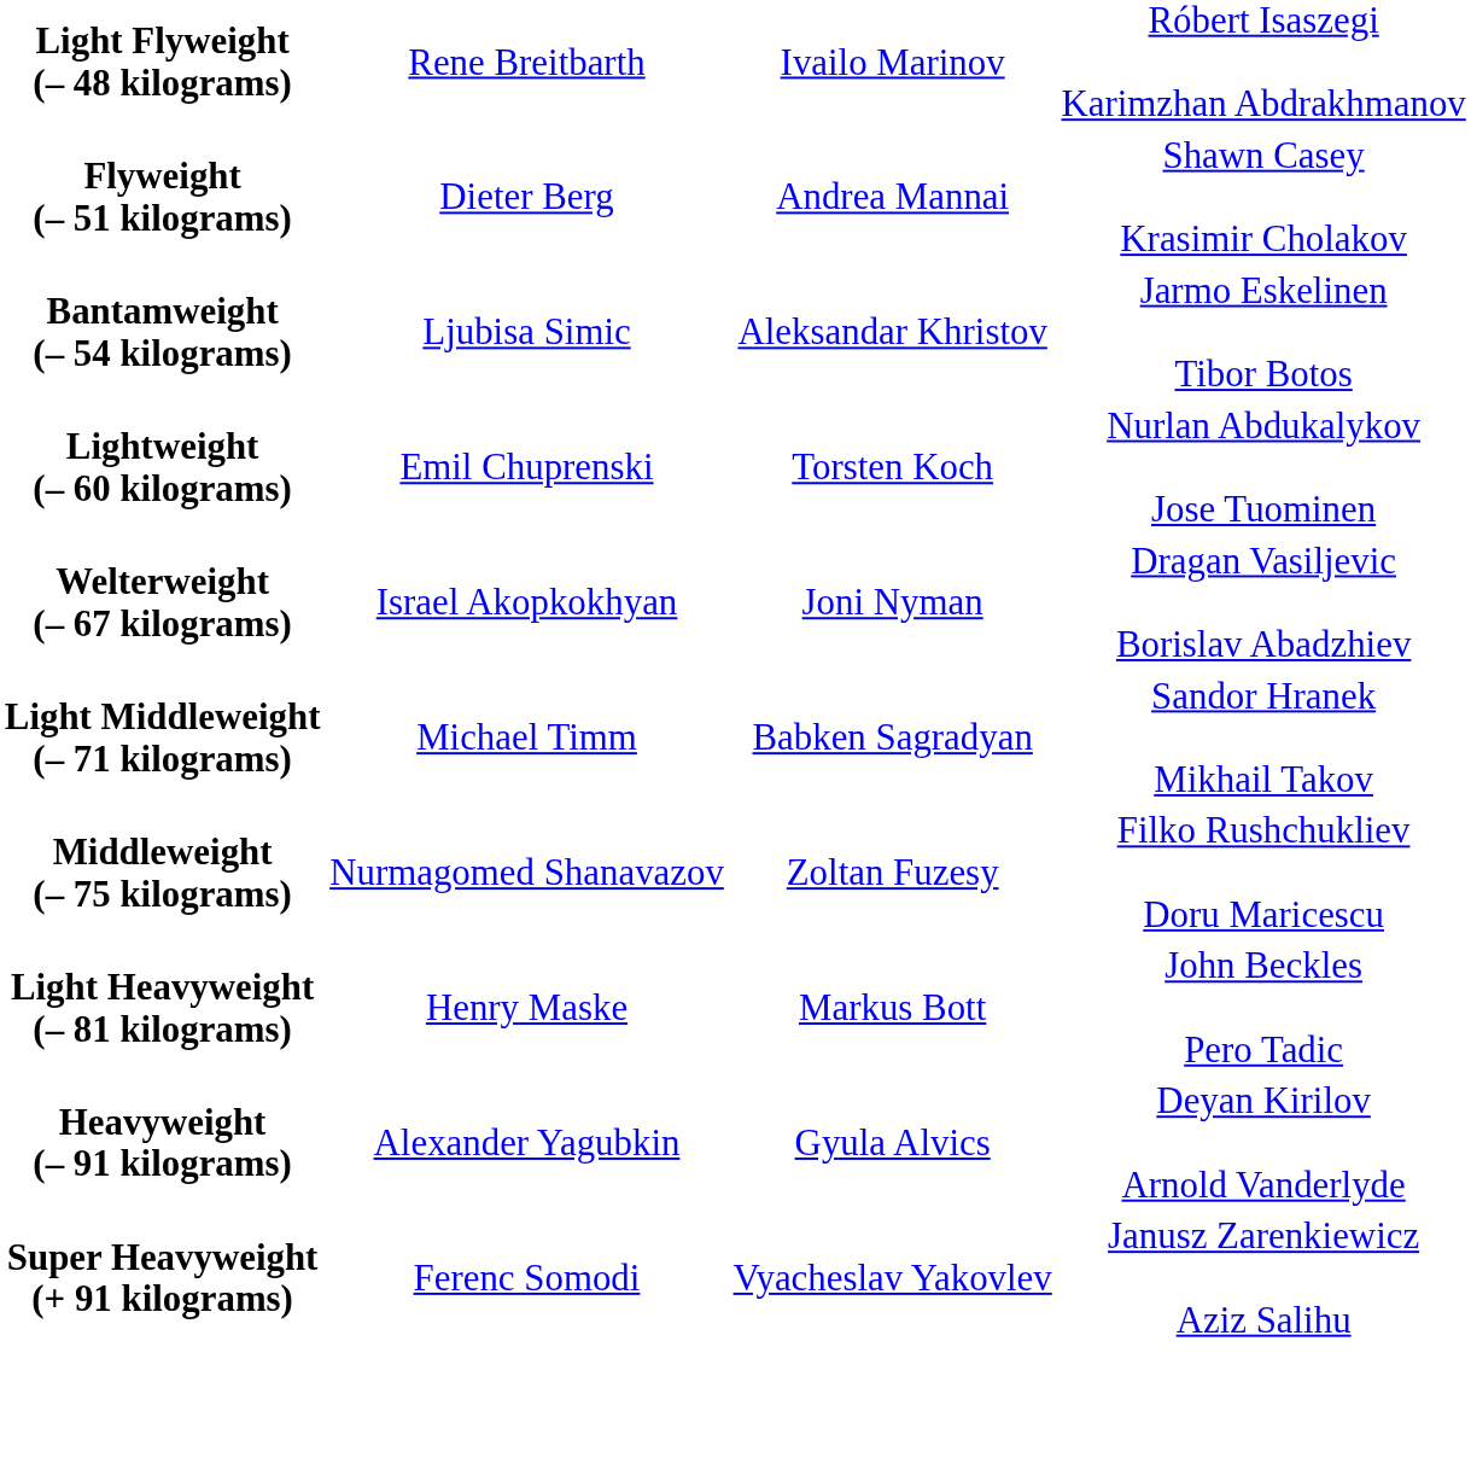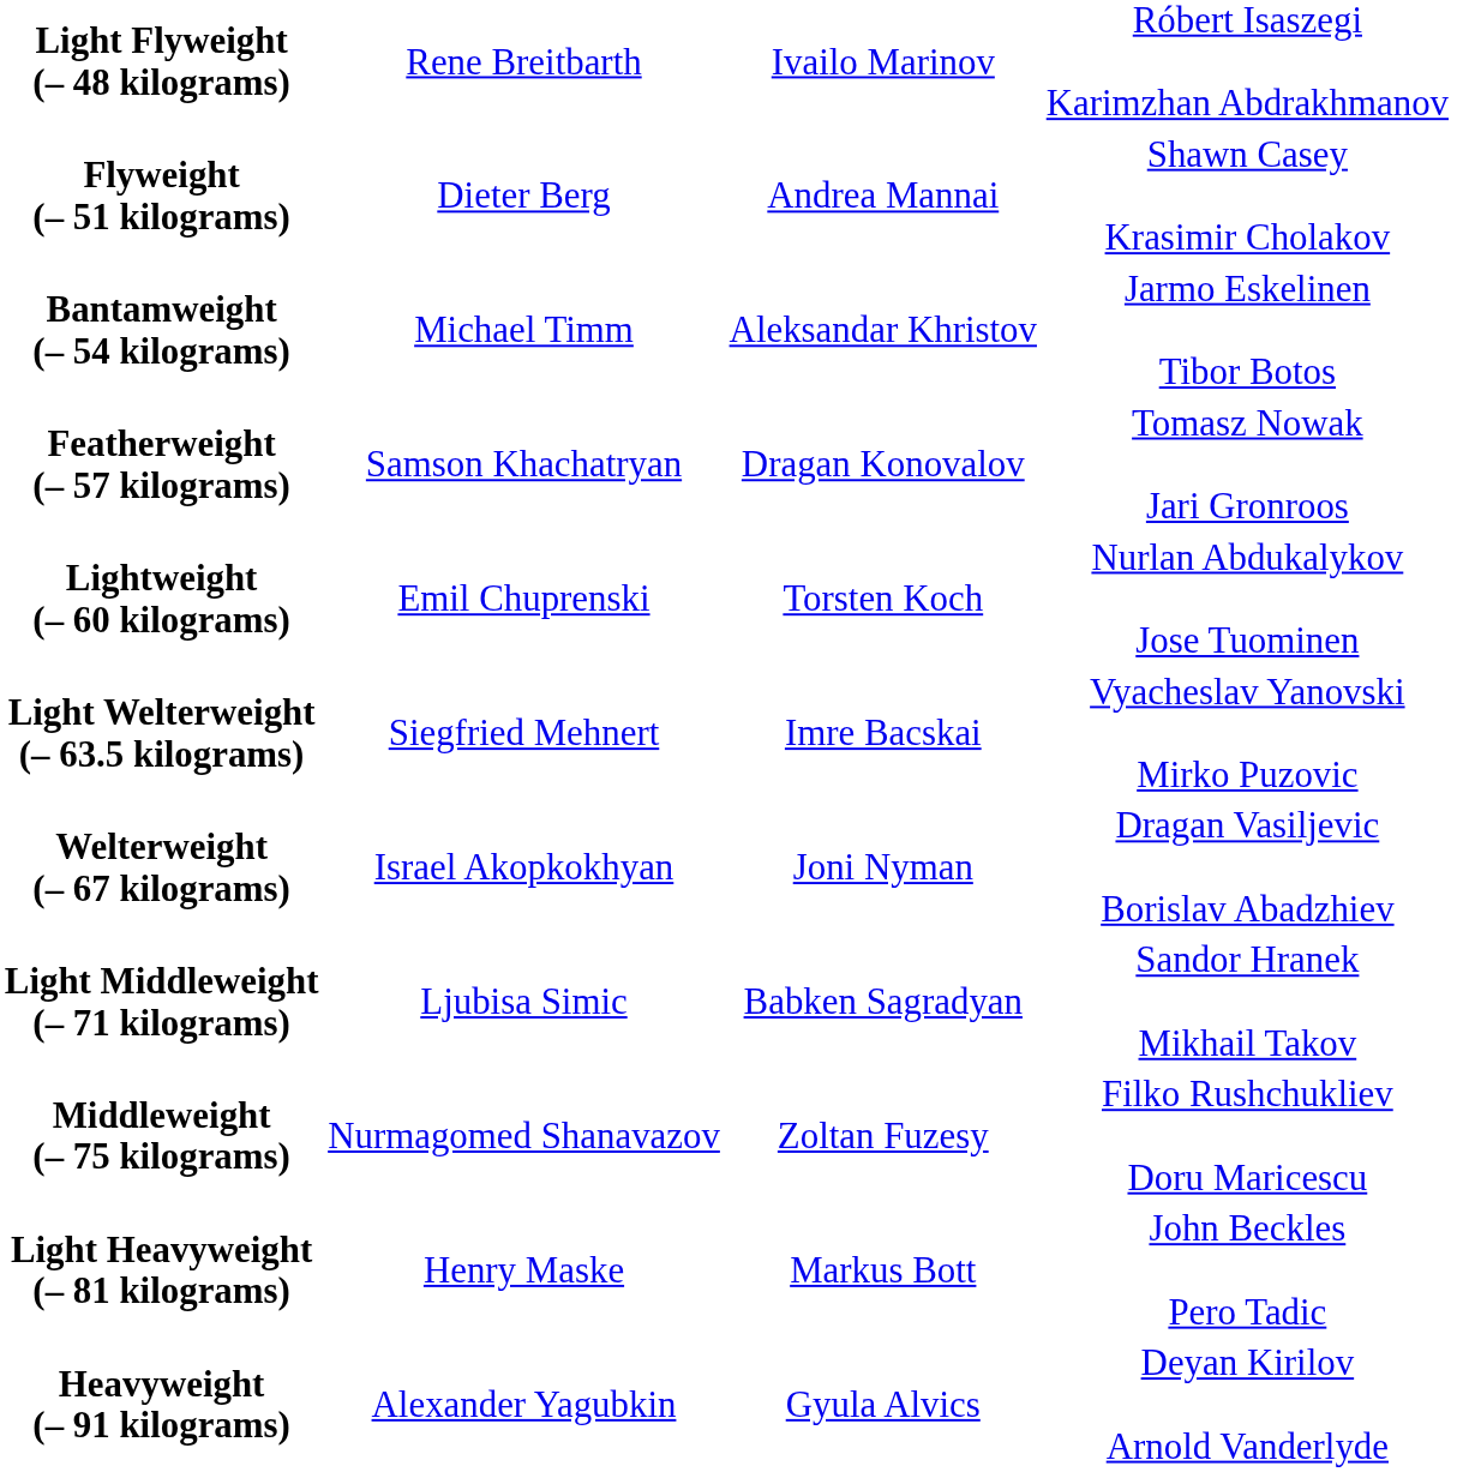 <table>
 <tr align="center">
 <td><strong>Light Flyweight<br>(– 48 kilograms)</strong></td>
 <td> <a href='#'>Rene Breitbarth</a><br></td>
 <td> <a href='#'>Ivailo Marinov</a><br></td>
 <td> <a href='#'>Róbert Isaszegi</a><br><br> <a href='#'>Karimzhan Abdrakhmanov</a><br></td>
 </tr>
 <tr align="center">
 <td><strong>Flyweight<br>(– 51 kilograms)</strong></td>
 <td> <a href='#'>Dieter Berg</a><br></td>
 <td> <a href='#'>Andrea Mannai</a><br></td>
 <td> <a href='#'>Shawn Casey</a><br><br> <a href='#'>Krasimir Cholakov</a><br></td>
 </tr>
 <tr align="center">
 <td><strong>Bantamweight<br>(– 54 kilograms)</strong></td>
-<td> <a href='#'>Ljubisa Simic</a><br></td>
+<td> <a href='#'>Michael Timm</a><br></td>
 <td> <a href='#'>Aleksandar Khristov</a><br></td>
 <td> <a href='#'>Jarmo Eskelinen</a><br><br> <a href='#'>Tibor Botos</a><br></td>
+</tr>
+<tr align="center">
+<td><strong>Featherweight<br>(– 57 kilograms)</strong></td>
+<td> <a href='#'>Samson Khachatryan</a><br></td>
+<td> <a href='#'>Dragan Konovalov</a><br></td>
+<td> <a href='#'>Tomasz Nowak</a><br><br> <a href='#'>Jari Gronroos</a><br></td>
 </tr>
 <tr align="center">
 <td><strong>Lightweight<br>(– 60 kilograms)</strong></td>
 <td> <a href='#'>Emil Chuprenski</a><br></td>
 <td> <a href='#'>Torsten Koch</a><br></td>
 <td> <a href='#'>Nurlan Abdukalykov</a><br><br> <a href='#'>Jose Tuominen</a><br></td>
+</tr>
+<tr align="center">
+<td><strong>Light Welterweight<br>(– 63.5 kilograms)</strong></td>
+<td> <a href='#'>Siegfried Mehnert</a><br></td>
+<td> <a href='#'>Imre Bacskai</a><br></td>
+<td> <a href='#'>Vyacheslav Yanovski</a><br><br> <a href='#'>Mirko Puzovic</a><br></td>
 </tr>
 <tr align="center">
 <td><strong>Welterweight<br>(– 67 kilograms)</strong></td>
 <td> <a href='#'>Israel Akopkokhyan</a><br></td>
 <td> <a href='#'>Joni Nyman</a><br></td>
 <td> <a href='#'>Dragan Vasiljevic</a><br><br> <a href='#'>Borislav Abadzhiev</a><br></td>
 </tr>
 <tr align="center">
 <td><strong>Light Middleweight<br>(– 71 kilograms)</strong></td>
-<td> <a href='#'>Michael Timm</a><br></td>
+<td> <a href='#'>Ljubisa Simic</a><br></td>
 <td> <a href='#'>Babken Sagradyan</a><br></td>
 <td> <a href='#'>Sandor Hranek</a><br><br> <a href='#'>Mikhail Takov</a><br></td>
 </tr>
 <tr align="center">
 <td><strong>Middleweight<br>(– 75 kilograms)</strong></td>
 <td> <a href='#'>Nurmagomed Shanavazov</a><br></td>
 <td> <a href='#'>Zoltan Fuzesy</a><br></td>
 <td> <a href='#'>Filko Rushchukliev</a><br><br> <a href='#'>Doru Maricescu</a><br></td>
 </tr>
 <tr align="center">
 <td><strong>Light Heavyweight<br>(– 81 kilograms)</strong></td>
 <td> <a href='#'>Henry Maske</a><br></td>
 <td> <a href='#'>Markus Bott</a><br></td>
 <td> <a href='#'>John Beckles</a><br><br> <a href='#'>Pero Tadic</a><br></td>
 </tr>
 <tr align="center">
 <td><strong>Heavyweight<br>(– 91 kilograms)</strong></td>
 <td> <a href='#'>Alexander Yagubkin</a><br></td>
 <td> <a href='#'>Gyula Alvics</a><br></td>
 <td> <a href='#'>Deyan Kirilov</a><br><br> <a href='#'>Arnold Vanderlyde</a><br></td>
 </tr>
-<tr align="center">
-<td><strong>Super Heavyweight<br>(+ 91 kilograms)</strong></td>
-<td> <a href='#'>Ferenc Somodi</a><br></td>
-<td> <a href='#'>Vyacheslav Yakovlev</a><br></td>
-<td> <a href='#'>Janusz Zarenkiewicz</a><br><br> <a href='#'>Aziz Salihu</a><br></td>
-</tr>
 </table>
